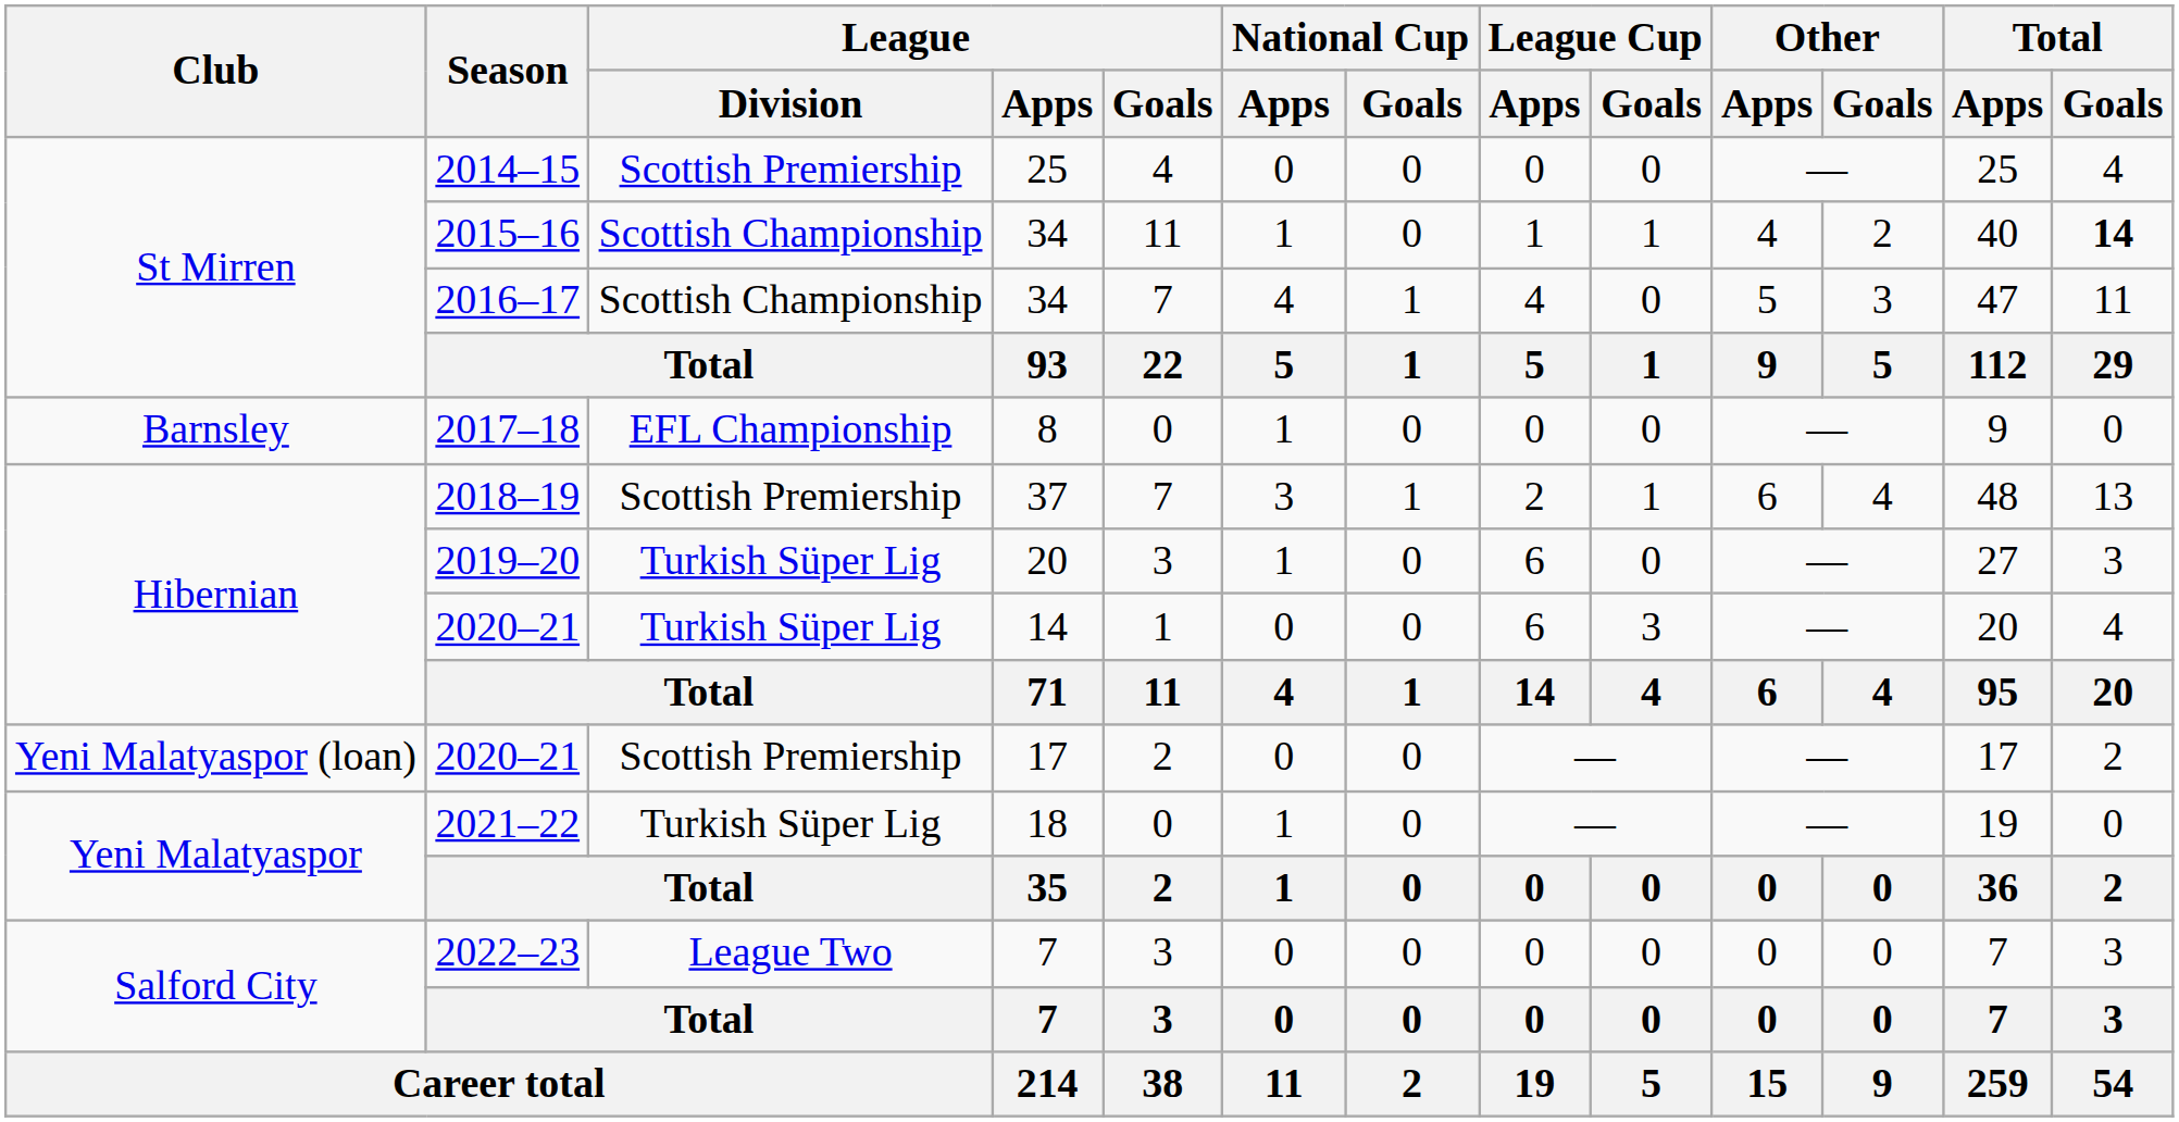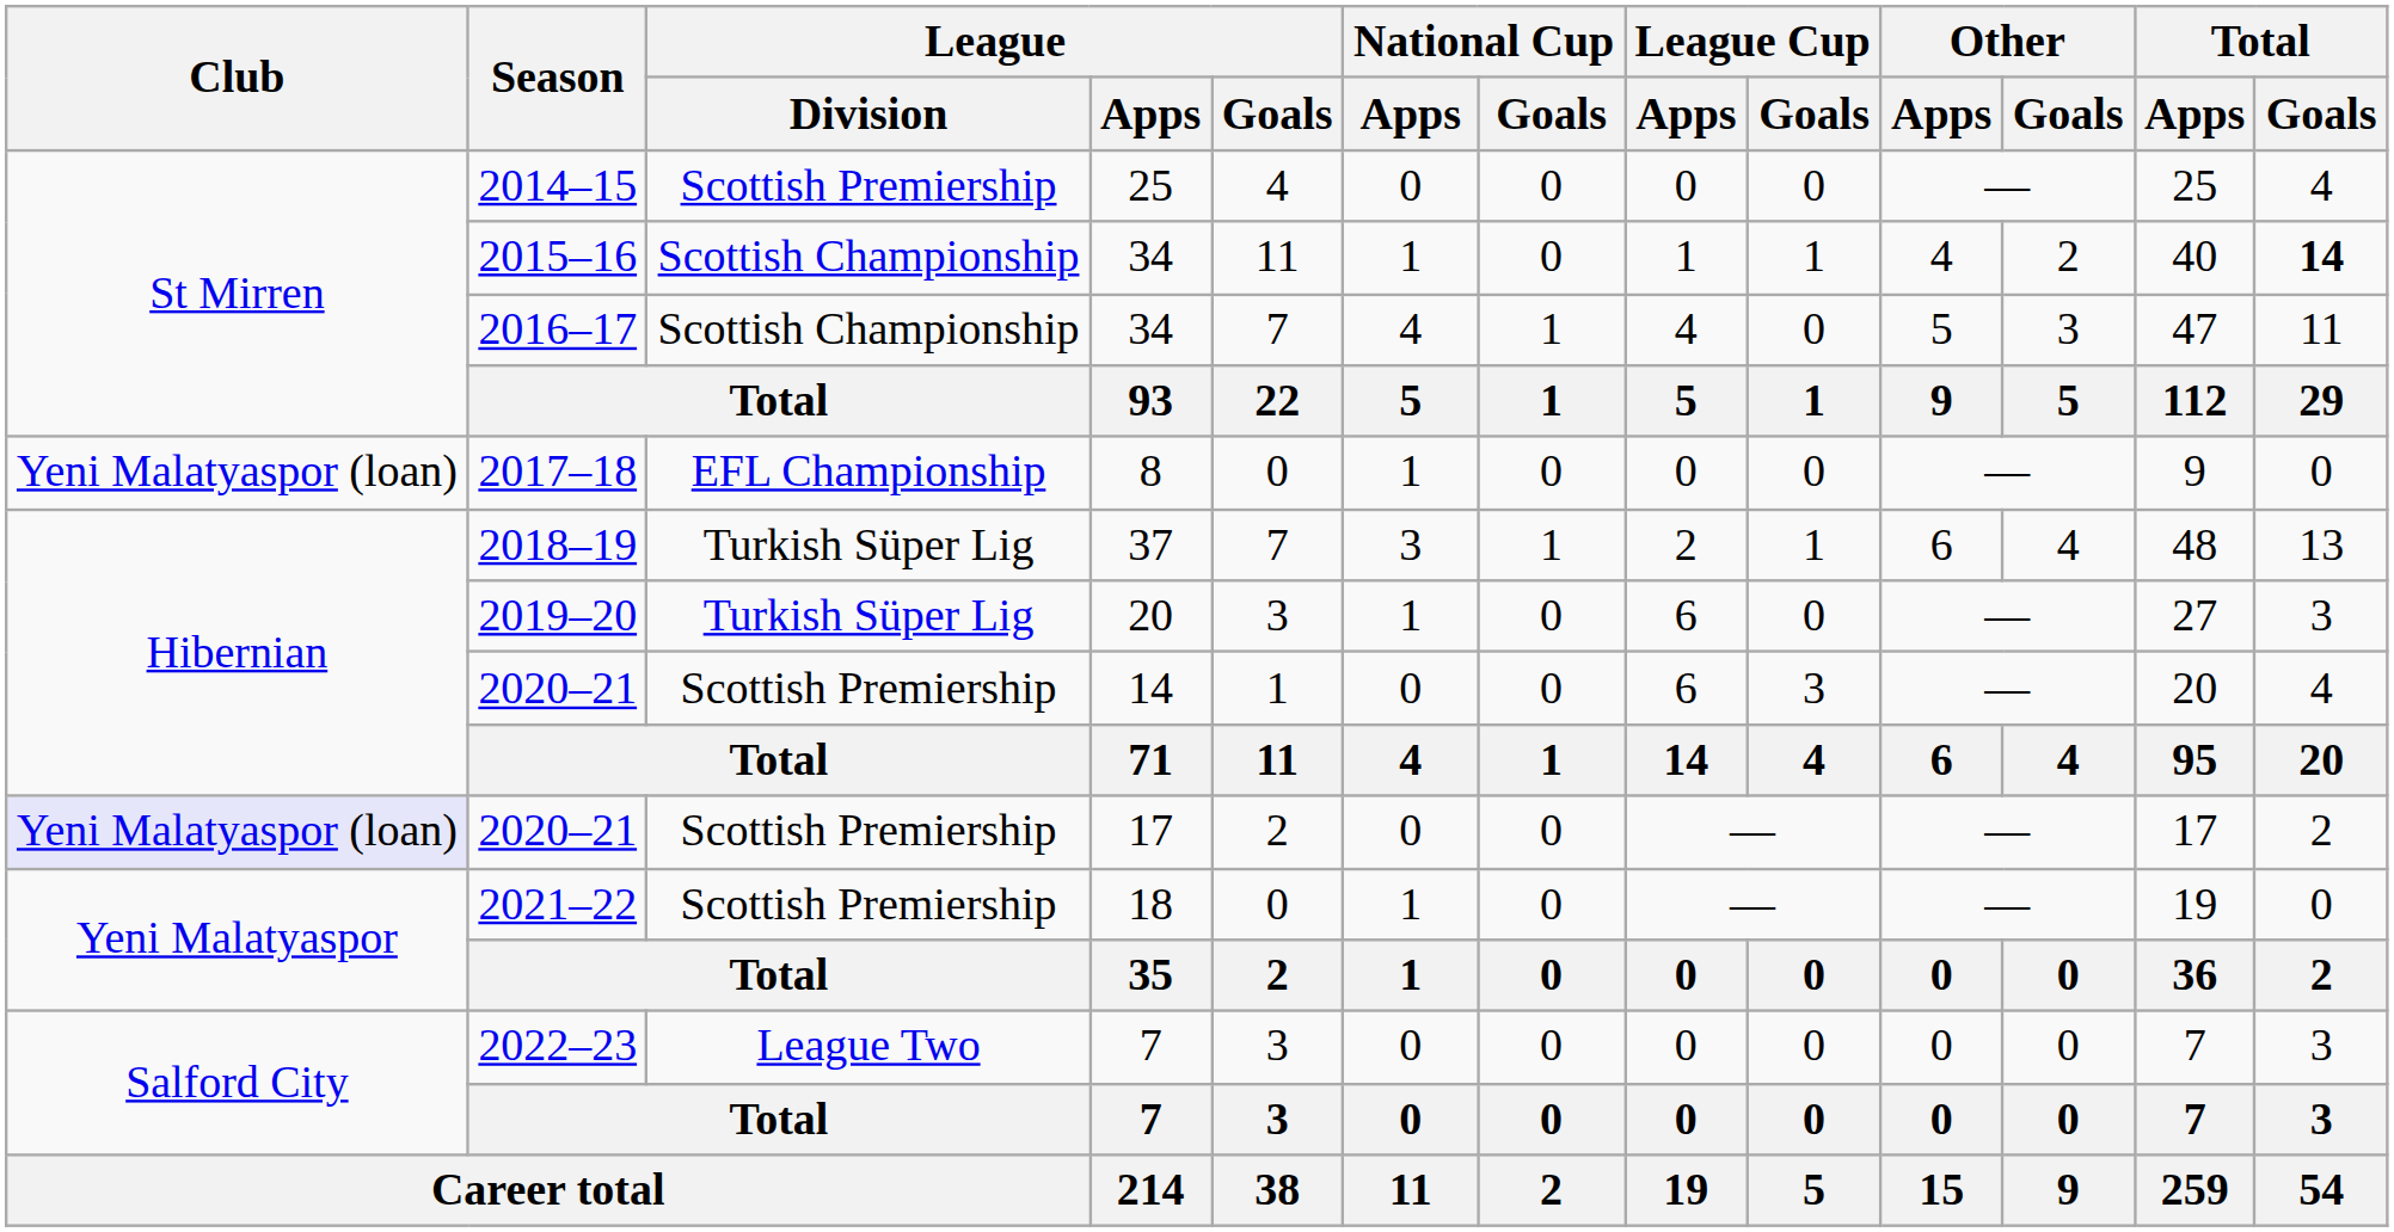 <table class="wikitable" style="text-align:center">
 <tr>
 <th rowspan="2">Club</th>
 <th rowspan="2">Season</th>
 <th colspan="3">League</th>
 <th colspan="2">National Cup</th>
 <th colspan="2">League Cup</th>
 <th colspan="2">Other</th>
 <th colspan="2">Total</th>
 </tr>
 <tr>
 <th>Division</th>
 <th>Apps</th>
 <th>Goals</th>
 <th>Apps</th>
 <th>Goals</th>
 <th>Apps</th>
 <th>Goals</th>
 <th>Apps</th>
 <th>Goals</th>
 <th>Apps</th>
 <th>Goals</th>
 </tr>
 <tr>
 <td rowspan="4"><a href='#'>St Mirren</a></td>
 <td><a href='#'>2014–15</a></td>
 <td><a href='#'>Scottish Premiership</a></td>
 <td>25</td>
 <td>4</td>
 <td>0</td>
 <td>0</td>
 <td>0</td>
 <td>0</td>
 <td colspan="2">—</td>
 <td>25</td>
 <td>4</td>
 </tr>
 <tr>
 <td><a href='#'>2015–16</a></td>
 <td><a href='#'>Scottish Championship</a></td>
 <td>34</td>
 <td>11</td>
 <td>1</td>
 <td>0</td>
 <td>1</td>
 <td>1</td>
 <td>4</td>
 <td>2</td>
 <td>40</td>
 <td><strong>14</strong></td>
 </tr>
 <tr>
 <td><a href='#'>2016–17</a></td>
 <td>Scottish Championship</td>
 <td>34</td>
 <td>7</td>
 <td>4</td>
 <td>1</td>
 <td>4</td>
 <td>0</td>
 <td>5</td>
 <td>3</td>
 <td>47</td>
 <td>11</td>
 </tr>
 <tr>
 <th colspan="2">Total</th>
 <th>93</th>
 <th>22</th>
 <th>5</th>
 <th>1</th>
 <th>5</th>
 <th>1</th>
 <th>9</th>
 <th>5</th>
 <th>112</th>
 <th>29</th>
 </tr>
 <tr>
-<td><a href='#'>Barnsley</a></td>
+<td><a href='#'>Yeni Malatyaspor</a> (loan)</td>
 <td><a href='#'>2017–18</a></td>
 <td><a href='#'>EFL Championship</a></td>
 <td>8</td>
 <td>0</td>
 <td>1</td>
 <td>0</td>
 <td>0</td>
 <td>0</td>
 <td colspan="2">—</td>
 <td>9</td>
 <td>0</td>
 </tr>
 <tr>
 <td rowspan="4"><a href='#'>Hibernian</a></td>
 <td><a href='#'>2018–19</a></td>
-<td>Scottish Premiership</td>
+<td>Turkish Süper Lig</td>
 <td>37</td>
 <td>7</td>
 <td>3</td>
 <td>1</td>
 <td>2</td>
 <td>1</td>
 <td>6</td>
 <td>4</td>
 <td>48</td>
 <td>13</td>
 </tr>
 <tr>
 <td><a href='#'>2019–20</a></td>
 <td><a href='#'>Turkish Süper Lig</a></td>
 <td>20</td>
 <td>3</td>
 <td>1</td>
 <td>0</td>
 <td>6</td>
 <td>0</td>
 <td colspan="2">—</td>
 <td>27</td>
 <td>3</td>
 </tr>
 <tr>
 <td><a href='#'>2020–21</a></td>
-<td><a href='#'>Turkish Süper Lig</a></td>
+<td>Scottish Premiership</td>
 <td>14</td>
 <td>1</td>
 <td>0</td>
 <td>0</td>
 <td>6</td>
 <td>3</td>
 <td colspan=2>—</td>
 <td>20</td>
 <td>4</td>
 </tr>
 <tr>
 <th colspan="2">Total</th>
 <th>71</th>
 <th>11</th>
 <th>4</th>
 <th>1</th>
 <th>14</th>
 <th>4</th>
 <th>6</th>
 <th>4</th>
 <th>95</th>
 <th>20</th>
 </tr>
 <tr>
-<td><a href='#'>Yeni Malatyaspor</a> (loan)</td>
+<td style="background: lavender;"><a href='#'>Yeni Malatyaspor</a> (loan)</td>
 <td><a href='#'>2020–21</a></td>
 <td>Scottish Premiership</td>
 <td>17</td>
 <td>2</td>
 <td>0</td>
 <td>0</td>
 <td colspan=2>—</td>
 <td colspan=2>—</td>
 <td>17</td>
 <td>2</td>
 </tr>
 <tr>
 <td rowspan=2><a href='#'>Yeni Malatyaspor</a></td>
 <td><a href='#'>2021–22</a></td>
-<td>Turkish Süper Lig</td>
+<td>Scottish Premiership</td>
 <td>18</td>
 <td>0</td>
 <td>1</td>
 <td>0</td>
 <td colspan="2">—</td>
 <td colspan="2">—</td>
 <td>19</td>
 <td>0</td>
 </tr>
 <tr>
 <th colspan="2">Total</th>
 <th>35</th>
 <th>2</th>
 <th>1</th>
 <th>0</th>
 <th>0</th>
 <th>0</th>
 <th>0</th>
 <th>0</th>
 <th>36</th>
 <th>2</th>
 </tr>
 <tr>
 <td rowspan=2><a href='#'>Salford City</a></td>
 <td><a href='#'>2022–23</a></td>
 <td><a href='#'>League Two</a></td>
 <td>7</td>
 <td>3</td>
 <td>0</td>
 <td>0</td>
 <td>0</td>
 <td>0</td>
 <td>0</td>
 <td>0</td>
 <td>7</td>
 <td>3</td>
 </tr>
 <tr>
 <th colspan="2">Total</th>
 <th>7</th>
 <th>3</th>
 <th>0</th>
 <th>0</th>
 <th>0</th>
 <th>0</th>
 <th>0</th>
 <th>0</th>
 <th>7</th>
 <th>3</th>
 </tr>
 <tr>
 <th colspan="3">Career total</th>
 <th>214</th>
 <th>38</th>
 <th>11</th>
 <th>2</th>
 <th>19</th>
 <th>5</th>
 <th>15</th>
 <th>9</th>
 <th>259</th>
 <th>54</th>
 </tr>
 </table>
